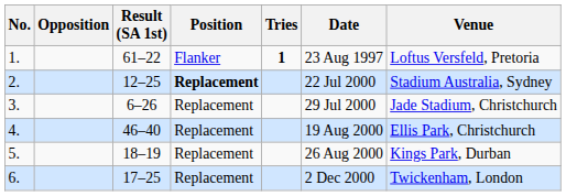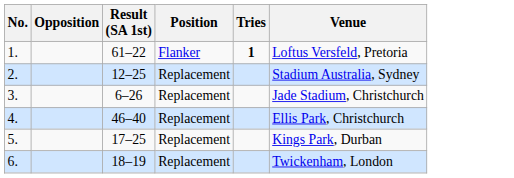 <table class="wikitable sortable">
 <tr>
 <th>No.</th>
 <th>Opposition</th>
 <th>Result<br>(SA 1st)</th>
 <th>Position</th>
 <th>Tries</th>
-<th>Date</th>
 <th>Venue</th>
 </tr>
 <tr>
 <td>1.</td>
 <td></td>
 <td align="center">61–22</td>
 <td><a href='#'>Flanker</a></td>
 <td align="center"><strong>1</strong></td>
-<td>23 Aug 1997</td>
 <td><a href='#'>Loftus Versfeld</a>, Pretoria</td>
 </tr>
 <tr style="background: #D0E6FF;">
 <td>2.</td>
 <td></td>
 <td align="center">12–25</td>
-<td><strong>Replacement</strong></td>
+<td>Replacement</td>
 <td></td>
-<td>22 Jul 2000</td>
 <td><a href='#'>Stadium Australia</a>, Sydney</td>
 </tr>
 <tr>
 <td>3.</td>
 <td></td>
 <td align="center">6–26</td>
 <td>Replacement</td>
 <td></td>
-<td>29 Jul 2000</td>
 <td><a href='#'>Jade Stadium</a>, Christchurch</td>
 </tr>
 <tr style="background: #D0E6FF;">
 <td>4.</td>
 <td></td>
 <td align="center">46–40</td>
 <td>Replacement</td>
 <td></td>
-<td>19 Aug 2000</td>
 <td><a href='#'>Ellis Park</a>, Christchurch</td>
 </tr>
 <tr>
 <td>5.</td>
 <td></td>
-<td align="center">18–19</td>
+<td align="center">17–25</td>
 <td>Replacement</td>
 <td></td>
-<td>26 Aug 2000</td>
 <td><a href='#'>Kings Park</a>, Durban</td>
 </tr>
 <tr style="background: #D0E6FF;">
 <td>6.</td>
 <td></td>
-<td align="center">17–25</td>
+<td align="center">18–19</td>
 <td>Replacement</td>
 <td></td>
-<td>2 Dec 2000</td>
 <td><a href='#'>Twickenham</a>, London</td>
 </tr>
 </table>
